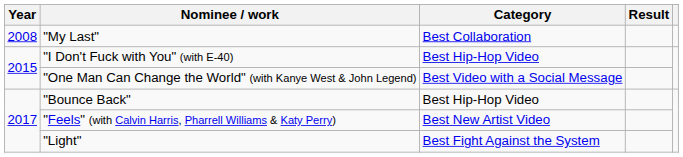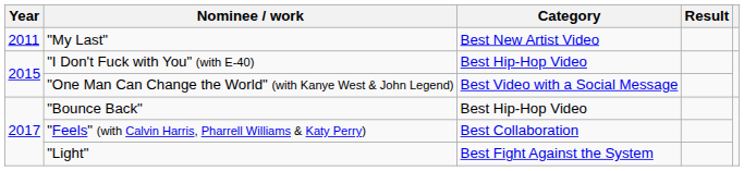 <table class="wikitable">
 <tr>
 <th>Year</th>
 <th>Nominee / work</th>
 <th>Category</th>
 <th>Result</th>
 <th></th>
 </tr>
 <tr>
-<td><a href='#'>2008</a></td>
+<td><a href='#'>2011</a></td>
 <td>"My Last"</td>
-<td><a href='#'>Best Collaboration</a></td>
+<td><a href='#'>Best New Artist Video</a></td>
 <td></td>
 <td></td>
 </tr>
 <tr>
 <td rowspan="2"><a href='#'>2015</a></td>
 <td>"I Don't Fuck with You" <small>(with E-40)</small></td>
 <td><a href='#'>Best Hip-Hop Video</a></td>
 <td></td>
 <td rowspan="2"></td>
 </tr>
 <tr>
 <td>"One Man Can Change the World" <small>(with Kanye West & John Legend)</small></td>
 <td><a href='#'>Best Video with a Social Message</a></td>
 <td></td>
 </tr>
 <tr>
 <td rowspan="3"><a href='#'>2017</a></td>
 <td>"Bounce Back"</td>
 <td>Best Hip-Hop Video</td>
 <td></td>
 <td rowspan="3"></td>
 </tr>
 <tr>
 <td>"<a href='#'>Feels</a>" <small>(with <a href='#'>Calvin Harris</a>, <a href='#'>Pharrell Williams</a> & <a href='#'>Katy Perry</a>)</small></td>
-<td><a href='#'>Best New Artist Video</a></td>
+<td><a href='#'>Best Collaboration</a></td>
 <td></td>
 </tr>
 <tr>
 <td>"Light"</td>
 <td><a href='#'>Best Fight Against the System</a></td>
 <td></td>
 </tr>
 </table>
